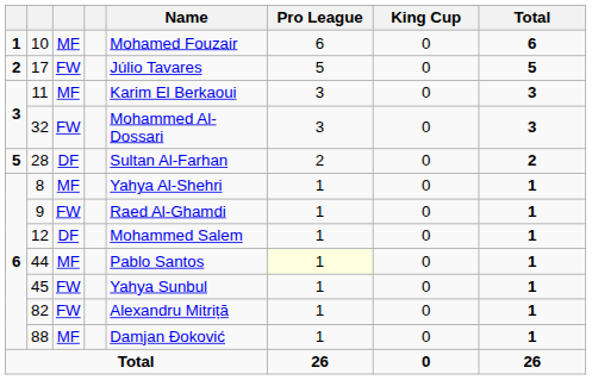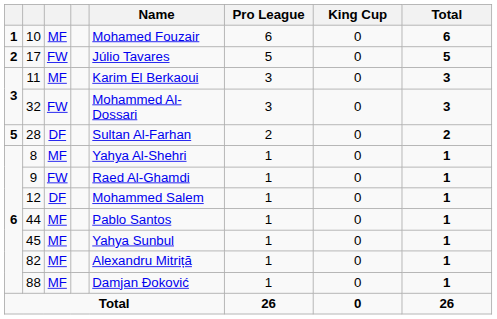 <table class="wikitable" style="text-align:center">
 <tr>
 <th width=15></th>
 <th width=15></th>
 <th width=15></th>
 <th width=15></th>
 <th width=155>Name</th>
 <th width=100>Pro League</th>
 <th width=100>King Cup</th>
 <th width=100>Total</th>
 </tr>
 <tr>
 <td><strong>1</strong></td>
 <td>10</td>
 <td><a href='#'>MF</a></td>
 <td></td>
 <td align=left><a href='#'>Mohamed Fouzair</a></td>
 <td>6</td>
 <td>0</td>
 <td><strong>6</strong></td>
 </tr>
 <tr>
 <td><strong>2</strong></td>
 <td>17</td>
 <td><a href='#'>FW</a></td>
 <td></td>
 <td align=left><a href='#'>Júlio Tavares</a></td>
 <td>5</td>
 <td>0</td>
 <td><strong>5</strong></td>
 </tr>
 <tr>
 <td rowspan=2><strong>3</strong></td>
 <td>11</td>
 <td><a href='#'>MF</a></td>
 <td></td>
 <td align=left><a href='#'>Karim El Berkaoui</a></td>
 <td>3</td>
 <td>0</td>
 <td><strong>3</strong></td>
 </tr>
 <tr>
 <td>32</td>
 <td><a href='#'>FW</a></td>
 <td></td>
 <td align=left><a href='#'>Mohammed Al-Dossari</a></td>
 <td>3</td>
 <td>0</td>
 <td><strong>3</strong></td>
 </tr>
 <tr>
 <td><strong>5</strong></td>
 <td>28</td>
 <td><a href='#'>DF</a></td>
 <td></td>
 <td align=left><a href='#'>Sultan Al-Farhan</a></td>
 <td>2</td>
 <td>0</td>
 <td><strong>2</strong></td>
 </tr>
 <tr>
 <td rowspan=7><strong>6</strong></td>
 <td>8</td>
 <td><a href='#'>MF</a></td>
 <td></td>
 <td align=left><a href='#'>Yahya Al-Shehri</a></td>
 <td>1</td>
 <td>0</td>
 <td><strong>1</strong></td>
 </tr>
 <tr>
 <td>9</td>
 <td><a href='#'>FW</a></td>
 <td></td>
 <td align=left><a href='#'>Raed Al-Ghamdi</a></td>
 <td>1</td>
 <td>0</td>
 <td><strong>1</strong></td>
 </tr>
 <tr>
 <td>12</td>
 <td><a href='#'>DF</a></td>
 <td></td>
 <td align=left><a href='#'>Mohammed Salem</a></td>
 <td>1</td>
 <td>0</td>
 <td><strong>1</strong></td>
 </tr>
 <tr>
 <td>44</td>
 <td><a href='#'>MF</a></td>
 <td></td>
 <td align=left><a href='#'>Pablo Santos</a></td>
-<td style="background: lightyellow;">1</td>
+<td>1</td>
 <td>0</td>
 <td><strong>1</strong></td>
 </tr>
 <tr>
 <td>45</td>
-<td><a href='#'>FW</a></td>
+<td><a href='#'>MF</a></td>
 <td></td>
 <td align=left><a href='#'>Yahya Sunbul</a></td>
 <td>1</td>
 <td>0</td>
 <td><strong>1</strong></td>
 </tr>
 <tr>
 <td>82</td>
-<td><a href='#'>FW</a></td>
+<td><a href='#'>MF</a></td>
 <td></td>
 <td align=left><a href='#'>Alexandru Mitriță</a></td>
 <td>1</td>
 <td>0</td>
 <td><strong>1</strong></td>
 </tr>
 <tr>
 <td>88</td>
 <td><a href='#'>MF</a></td>
 <td></td>
 <td align=left><a href='#'>Damjan Đoković</a></td>
 <td>1</td>
 <td>0</td>
 <td><strong>1</strong></td>
 </tr>
 <tr>
 <td colspan=5><strong>Total</strong></td>
 <td><strong>26</strong></td>
 <td><strong>0</strong></td>
 <td><strong>26</strong></td>
 </tr>
 </table>
